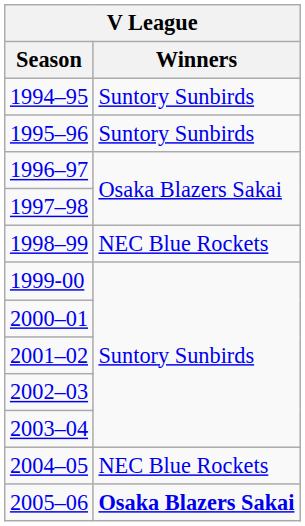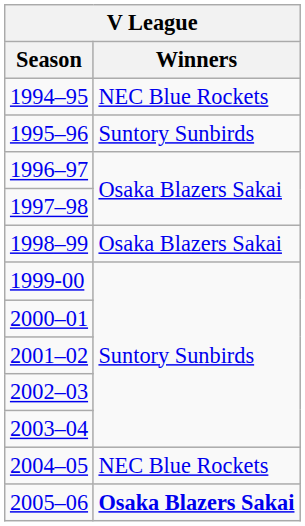 <table class="wikitable"style="font-size:95%;">
 <tr>
 <th colspan="2">V League</th>
 </tr>
 <tr>
 <th>Season</th>
 <th>Winners</th>
 </tr>
 <tr>
 <td><a href='#'>1994–95</a></td>
-<td><a href='#'>Suntory Sunbirds</a></td>
+<td><a href='#'>NEC Blue Rockets</a></td>
 </tr>
 <tr>
 <td><a href='#'>1995–96</a></td>
 <td><a href='#'>Suntory Sunbirds</a></td>
 </tr>
 <tr>
 <td><a href='#'>1996–97</a></td>
 <td rowspan="2"><a href='#'>Osaka Blazers Sakai</a></td>
 </tr>
 <tr>
 <td><a href='#'>1997–98</a></td>
 </tr>
 <tr>
 <td><a href='#'>1998–99</a></td>
-<td><a href='#'>NEC Blue Rockets</a></td>
+<td><a href='#'>Osaka Blazers Sakai</a></td>
 </tr>
 <tr>
 <td><a href='#'>1999-00</a></td>
 <td rowspan="5"><a href='#'>Suntory Sunbirds</a></td>
 </tr>
 <tr>
 <td><a href='#'>2000–01</a></td>
 </tr>
 <tr>
 <td><a href='#'>2001–02</a></td>
 </tr>
 <tr>
 <td><a href='#'>2002–03</a></td>
 </tr>
 <tr>
 <td><a href='#'>2003–04</a></td>
 </tr>
 <tr>
 <td><a href='#'>2004–05</a></td>
 <td><a href='#'>NEC Blue Rockets</a></td>
 </tr>
 <tr>
 <td><a href='#'>2005–06</a></td>
 <td><strong><a href='#'>Osaka Blazers Sakai</a></strong></td>
 </tr>
 </table>
